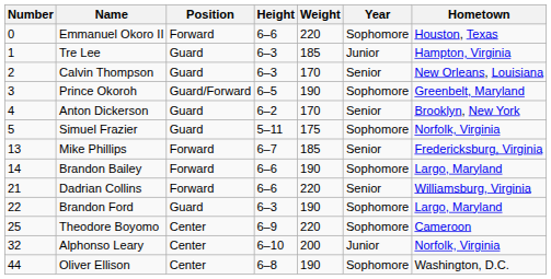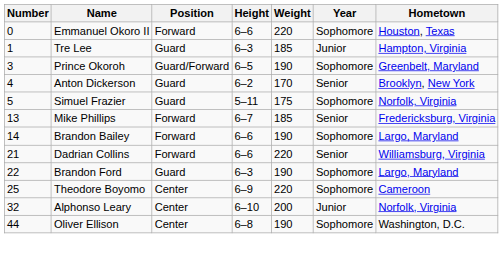 <table class="wikitable" style="font-size: 95%;">
 <tr>
 <th>Number</th>
 <th>Name</th>
 <th>Position</th>
 <th>Height</th>
 <th>Weight</th>
 <th>Year</th>
 <th>Hometown</th>
 </tr>
 <tr>
 <td>0</td>
 <td>Emmanuel Okoro II</td>
 <td>Forward</td>
 <td>6–6</td>
 <td>220</td>
 <td>Sophomore</td>
 <td><a href='#'>Houston</a>, <a href='#'>Texas</a></td>
 </tr>
 <tr>
 <td>1</td>
 <td>Tre Lee</td>
 <td>Guard</td>
 <td>6–3</td>
 <td>185</td>
 <td>Junior</td>
 <td><a href='#'>Hampton, Virginia</a></td>
-</tr>
-<tr>
-<td>2</td>
-<td>Calvin Thompson</td>
-<td>Guard</td>
-<td>6–3</td>
-<td>170</td>
-<td>Senior</td>
-<td><a href='#'>New Orleans</a>, <a href='#'>Louisiana</a></td>
 </tr>
 <tr>
 <td>3</td>
 <td>Prince Okoroh</td>
 <td>Guard/Forward</td>
 <td>6–5</td>
 <td>190</td>
 <td>Sophomore</td>
 <td><a href='#'>Greenbelt, Maryland</a></td>
 </tr>
 <tr>
 <td>4</td>
 <td>Anton Dickerson</td>
 <td>Guard</td>
 <td>6–2</td>
 <td>170</td>
 <td>Senior</td>
 <td><a href='#'>Brooklyn</a>, <a href='#'>New York</a></td>
 </tr>
 <tr>
 <td>5</td>
 <td>Simuel Frazier</td>
 <td>Guard</td>
 <td>5–11</td>
 <td>175</td>
 <td>Sophomore</td>
 <td><a href='#'>Norfolk, Virginia</a></td>
 </tr>
 <tr>
 <td>13</td>
 <td>Mike Phillips</td>
 <td>Forward</td>
 <td>6–7</td>
 <td>185</td>
 <td>Senior</td>
 <td><a href='#'>Fredericksburg, Virginia</a></td>
 </tr>
 <tr>
 <td>14</td>
 <td>Brandon Bailey</td>
 <td>Forward</td>
 <td>6–6</td>
 <td>190</td>
 <td>Sophomore</td>
 <td><a href='#'>Largo, Maryland</a></td>
 </tr>
 <tr>
 <td>21</td>
 <td>Dadrian Collins</td>
 <td>Forward</td>
 <td>6–6</td>
 <td>220</td>
 <td>Senior</td>
 <td><a href='#'>Williamsburg, Virginia</a></td>
 </tr>
 <tr>
 <td>22</td>
 <td>Brandon Ford</td>
 <td>Guard</td>
 <td>6–3</td>
 <td>190</td>
 <td>Sophomore</td>
 <td><a href='#'>Largo, Maryland</a></td>
 </tr>
 <tr>
 <td>25</td>
 <td>Theodore Boyomo</td>
 <td>Center</td>
 <td>6–9</td>
 <td>220</td>
 <td>Sophomore</td>
 <td><a href='#'>Cameroon</a></td>
 </tr>
 <tr>
 <td>32</td>
 <td>Alphonso Leary</td>
 <td>Center</td>
 <td>6–10</td>
 <td>200</td>
 <td>Junior</td>
 <td><a href='#'>Norfolk, Virginia</a></td>
 </tr>
 <tr>
 <td>44</td>
 <td>Oliver Ellison</td>
 <td>Center</td>
 <td>6–8</td>
 <td>190</td>
 <td>Sophomore</td>
 <td>Washington, D.C.</td>
 </tr>
 </table>
